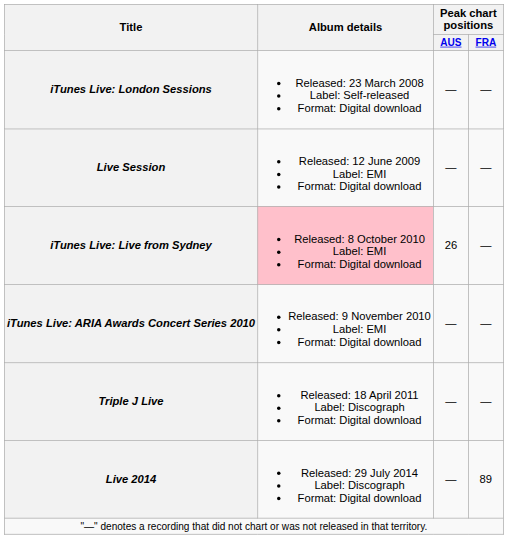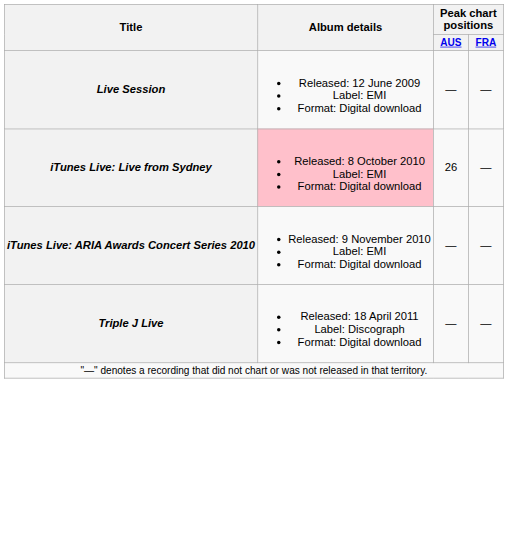 <table class="wikitable plainrowheaders" style="text-align:center;" border="1">
 <tr>
 <th scope="col" rowspan="2">Title</th>
 <th scope="col" rowspan="2">Album details</th>
 <th scope="col" colspan="2">Peak chart positions</th>
 </tr>
 <tr>
 <th scope="col" style="width:3em;font-size:90%;"><a href='#'>AUS</a><br></th>
 <th scope="col" style="width:3em;font-size:90%;"><a href='#'>FRA</a><br></th>
-</tr>
-<tr>
-<th scope="row"><em>iTunes Live: London Sessions</em></th>
-<td><br><ul><li>Released: 23 March 2008</li><li>Label: Self-released</li><li>Format: Digital download</li></ul></td>
-<td>—</td>
-<td>—</td>
 </tr>
 <tr>
 <th scope="row"><em>Live Session</em></th>
 <td><br><ul><li>Released: 12 June 2009</li><li>Label: EMI</li><li>Format: Digital download</li></ul></td>
 <td>—</td>
 <td>—</td>
 </tr>
 <tr>
 <th scope="row"><em>iTunes Live: Live from Sydney</em></th>
 <td style="background: pink;"><br><ul><li>Released: 8 October 2010</li><li>Label: EMI</li><li>Format: Digital download</li></ul></td>
 <td>26</td>
 <td>—</td>
 </tr>
 <tr>
 <th scope="row"><em>iTunes Live: ARIA Awards Concert Series 2010</em></th>
 <td><br><ul><li>Released: 9 November 2010</li><li>Label: EMI</li><li>Format: Digital download</li></ul></td>
 <td>—</td>
 <td>—</td>
 </tr>
 <tr>
 <th scope="row"><em>Triple J Live</em></th>
 <td><br><ul><li>Released: 18 April 2011</li><li>Label: Discograph</li><li>Format: Digital download</li></ul></td>
 <td>—</td>
 <td>—</td>
 </tr>
 <tr>
-<th scope="row"><em>Live 2014</em></th>
-<td><br><ul><li>Released: 29 July 2014</li><li>Label: Discograph</li><li>Format: Digital download</li></ul></td>
-<td>—</td>
-<td>89</td>
-</tr>
-<tr>
 <td colspan="4" style="font-size:90%">"—" denotes a recording that did not chart or was not released in that territory.</td>
 </tr>
 </table>
